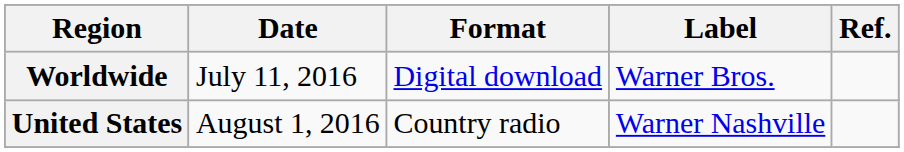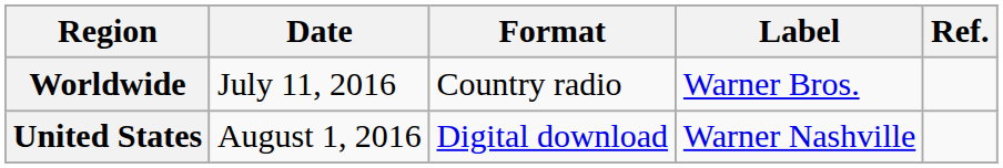 <table class="wikitable sortable plainrowheaders">
 <tr>
 <th scope="col">Region</th>
 <th scope="col">Date</th>
 <th scope="col">Format</th>
 <th scope="col">Label</th>
 <th scope="col">Ref.</th>
 </tr>
 <tr>
 <th scope="row">Worldwide</th>
 <td>July 11, 2016</td>
-<td><a href='#'>Digital download</a></td>
+<td>Country radio</td>
 <td><a href='#'>Warner Bros.</a></td>
 <td></td>
 </tr>
 <tr>
 <th scope="row">United States</th>
 <td>August 1, 2016</td>
-<td>Country radio</td>
+<td><a href='#'>Digital download</a></td>
 <td><a href='#'>Warner Nashville</a></td>
 <td></td>
 </tr>
 </table>
